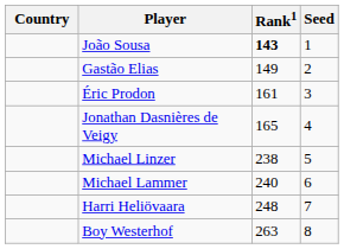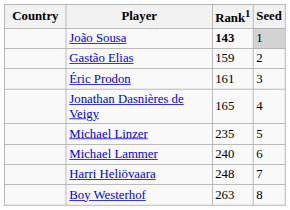 <table class="sortable wikitable">
 <tr>
 <th width="70">Country</th>
 <th width="175">Player</th>
 <th>Rank<sup>1</sup></th>
 <th>Seed</th>
 </tr>
 <tr>
 <td></td>
 <td><a href='#'>João Sousa</a></td>
 <td><strong>143</strong></td>
-<td>1</td>
+<td style="background: lightgrey;">1</td>
 </tr>
 <tr>
 <td></td>
 <td><a href='#'>Gastão Elias</a></td>
-<td>149</td>
+<td>159</td>
 <td>2</td>
 </tr>
 <tr>
 <td></td>
 <td><a href='#'>Éric Prodon</a></td>
 <td>161</td>
 <td>3</td>
 </tr>
 <tr>
 <td></td>
 <td><a href='#'>Jonathan Dasnières de Veigy</a></td>
 <td>165</td>
 <td>4</td>
 </tr>
 <tr>
 <td></td>
 <td><a href='#'>Michael Linzer</a></td>
-<td>238</td>
+<td>235</td>
 <td>5</td>
 </tr>
 <tr>
 <td></td>
 <td><a href='#'>Michael Lammer</a></td>
 <td>240</td>
 <td>6</td>
 </tr>
 <tr>
 <td></td>
 <td><a href='#'>Harri Heliövaara</a></td>
 <td>248</td>
 <td>7</td>
 </tr>
 <tr>
 <td></td>
 <td><a href='#'>Boy Westerhof</a></td>
 <td>263</td>
 <td>8</td>
 </tr>
 </table>
